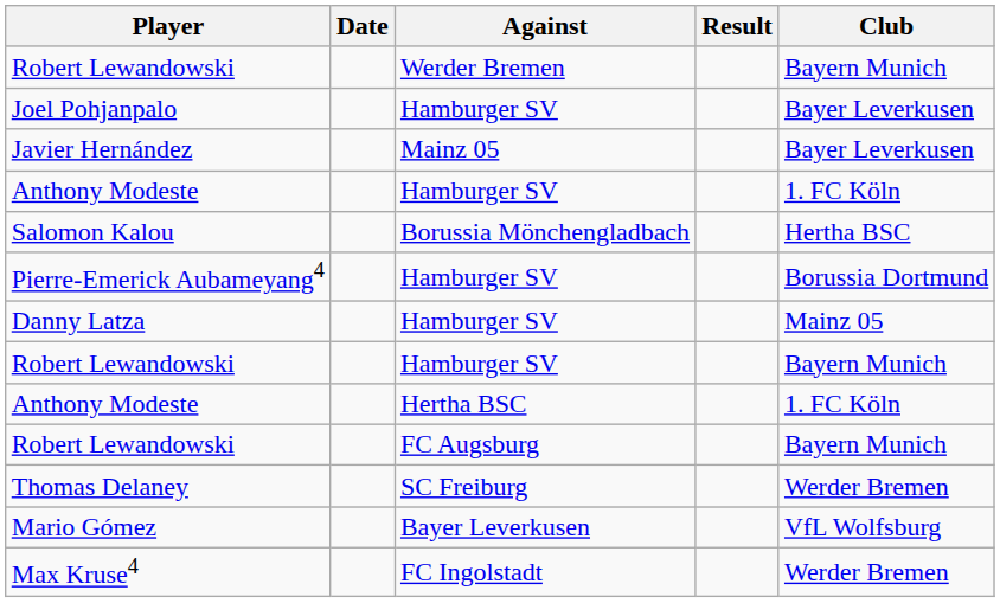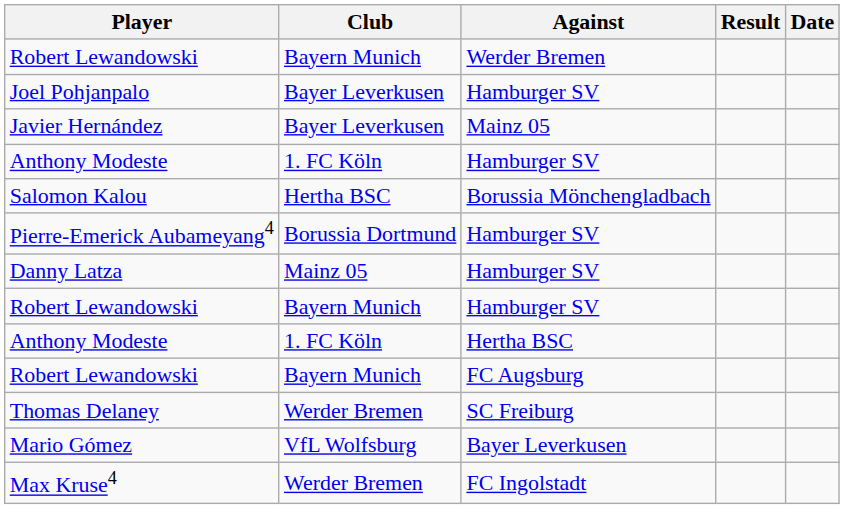 <table class="wikitable">
 <tr>
 <th>Player</th>
-<th>Date</th>
+<th>Club</th>
 <th>Against</th>
 <th align="center">Result</th>
-<th>Club</th>
+<th>Date</th>
 </tr>
 <tr>
 <td> <a href='#'>Robert Lewandowski</a></td>
-<td></td>
+<td><a href='#'>Bayern Munich</a></td>
 <td><a href='#'>Werder Bremen</a></td>
 <td align="center"></td>
-<td><a href='#'>Bayern Munich</a></td>
+<td></td>
 </tr>
 <tr>
 <td> <a href='#'>Joel Pohjanpalo</a></td>
-<td></td>
+<td><a href='#'>Bayer Leverkusen</a></td>
 <td><a href='#'>Hamburger SV</a></td>
 <td align="center"></td>
-<td><a href='#'>Bayer Leverkusen</a></td>
+<td></td>
 </tr>
 <tr>
 <td> <a href='#'>Javier Hernández</a></td>
-<td></td>
+<td><a href='#'>Bayer Leverkusen</a></td>
 <td><a href='#'>Mainz 05</a></td>
 <td align="center"></td>
-<td><a href='#'>Bayer Leverkusen</a></td>
+<td></td>
 </tr>
 <tr>
 <td> <a href='#'>Anthony Modeste</a></td>
-<td></td>
+<td><a href='#'>1. FC Köln</a></td>
 <td><a href='#'>Hamburger SV</a></td>
 <td align="center"></td>
-<td><a href='#'>1. FC Köln</a></td>
+<td></td>
 </tr>
 <tr>
 <td> <a href='#'>Salomon Kalou</a></td>
-<td></td>
+<td><a href='#'>Hertha BSC</a></td>
 <td><a href='#'>Borussia Mönchengladbach</a></td>
 <td align="center"></td>
-<td><a href='#'>Hertha BSC</a></td>
+<td></td>
 </tr>
 <tr>
 <td> <a href='#'>Pierre-Emerick Aubameyang</a><sup>4</sup></td>
-<td></td>
+<td><a href='#'>Borussia Dortmund</a></td>
 <td><a href='#'>Hamburger SV</a></td>
 <td align="center"></td>
-<td><a href='#'>Borussia Dortmund</a></td>
+<td></td>
 </tr>
 <tr>
 <td> <a href='#'>Danny Latza</a></td>
-<td></td>
+<td><a href='#'>Mainz 05</a></td>
 <td><a href='#'>Hamburger SV</a></td>
 <td align="center"></td>
-<td><a href='#'>Mainz 05</a></td>
+<td></td>
 </tr>
 <tr>
 <td> <a href='#'>Robert Lewandowski</a></td>
-<td></td>
+<td><a href='#'>Bayern Munich</a></td>
 <td><a href='#'>Hamburger SV</a></td>
 <td align="center"></td>
-<td><a href='#'>Bayern Munich</a></td>
+<td></td>
 </tr>
 <tr>
 <td> <a href='#'>Anthony Modeste</a></td>
-<td></td>
+<td><a href='#'>1. FC Köln</a></td>
 <td><a href='#'>Hertha BSC</a></td>
 <td align="center"></td>
-<td><a href='#'>1. FC Köln</a></td>
+<td></td>
 </tr>
 <tr>
 <td> <a href='#'>Robert Lewandowski</a></td>
-<td></td>
+<td><a href='#'>Bayern Munich</a></td>
 <td><a href='#'>FC Augsburg</a></td>
 <td align="center"></td>
-<td><a href='#'>Bayern Munich</a></td>
+<td></td>
 </tr>
 <tr>
 <td> <a href='#'>Thomas Delaney</a></td>
-<td></td>
+<td><a href='#'>Werder Bremen</a></td>
 <td><a href='#'>SC Freiburg</a></td>
 <td align="center"></td>
-<td><a href='#'>Werder Bremen</a></td>
+<td></td>
 </tr>
 <tr>
 <td> <a href='#'>Mario Gómez</a></td>
-<td></td>
+<td><a href='#'>VfL Wolfsburg</a></td>
 <td><a href='#'>Bayer Leverkusen</a></td>
 <td align="center"></td>
-<td><a href='#'>VfL Wolfsburg</a></td>
+<td></td>
 </tr>
 <tr>
 <td> <a href='#'>Max Kruse</a><sup>4</sup></td>
-<td></td>
+<td><a href='#'>Werder Bremen</a></td>
 <td><a href='#'>FC Ingolstadt</a></td>
 <td align="center"></td>
-<td><a href='#'>Werder Bremen</a></td>
+<td></td>
 </tr>
 </table>
